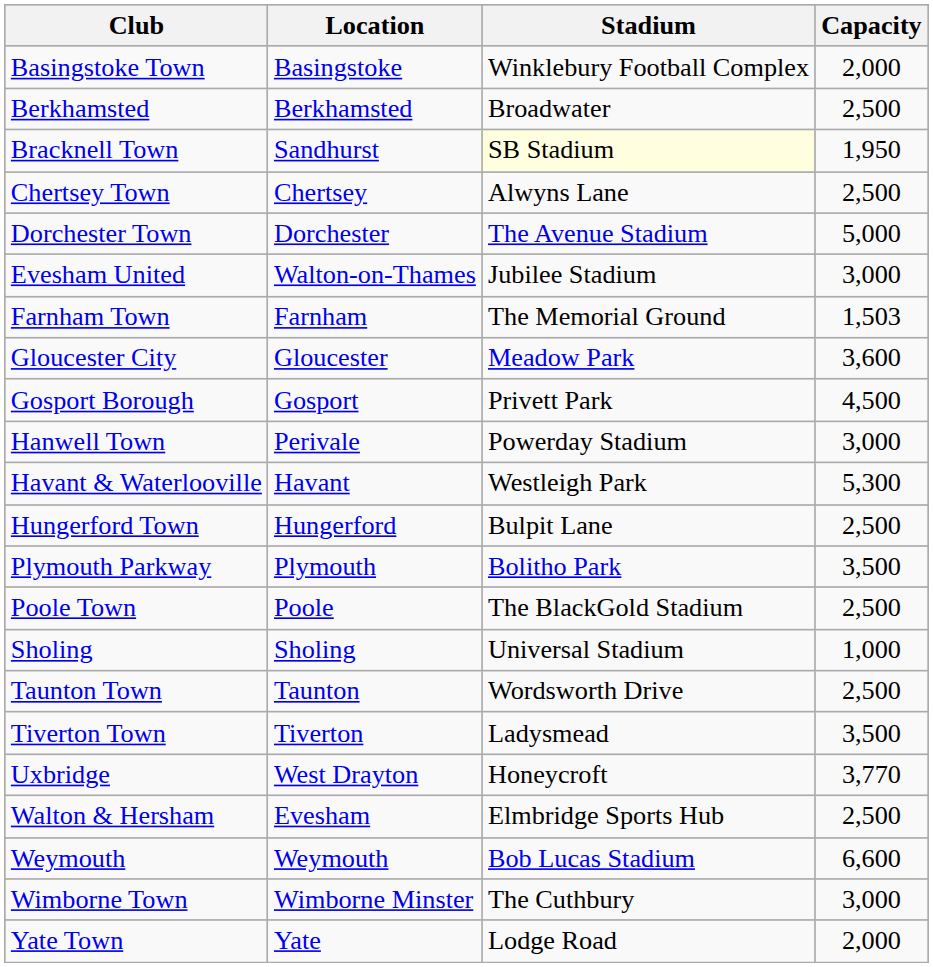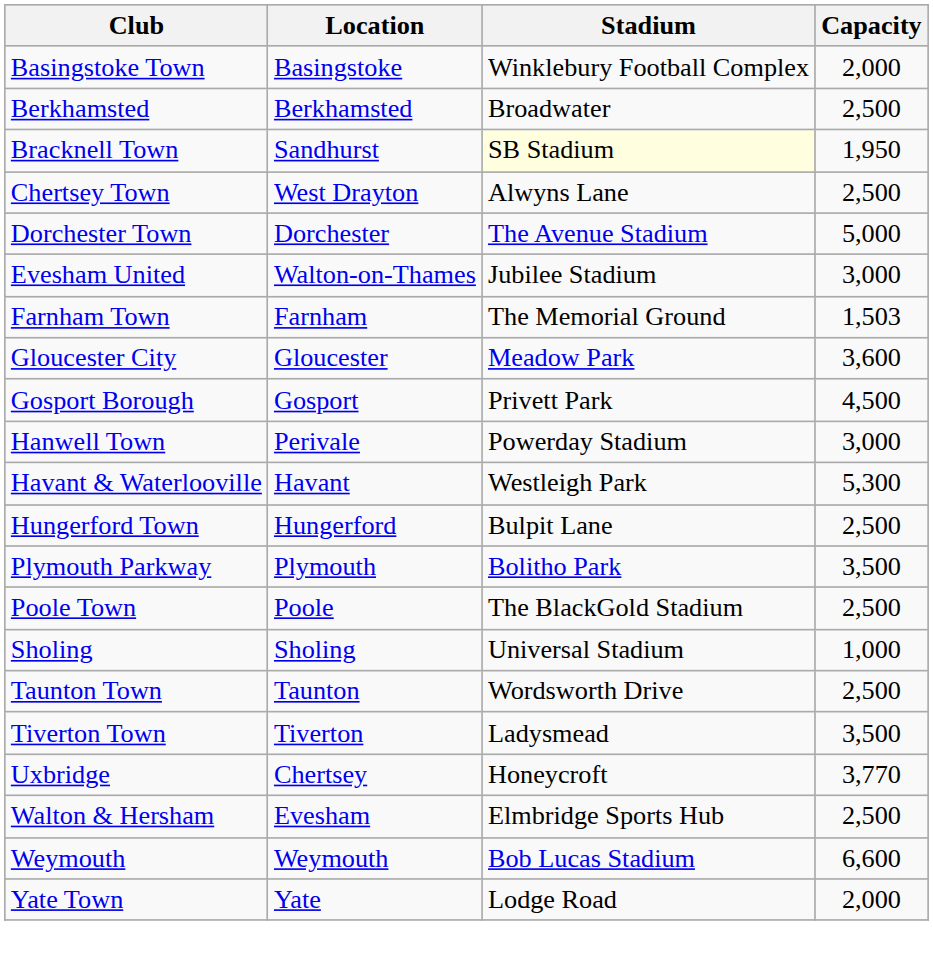 <table class="wikitable sortable">
 <tr>
 <th>Club</th>
 <th>Location</th>
 <th>Stadium</th>
 <th>Capacity</th>
 </tr>
 <tr>
 <td><a href='#'>Basingstoke Town</a></td>
 <td><a href='#'>Basingstoke</a></td>
 <td>Winklebury Football Complex </td>
 <td align="center">2,000</td>
 </tr>
 <tr>
 <td><a href='#'>Berkhamsted</a></td>
 <td><a href='#'>Berkhamsted</a></td>
 <td>Broadwater</td>
 <td align="center">2,500</td>
 </tr>
 <tr>
 <td><a href='#'>Bracknell Town</a></td>
 <td><a href='#'>Sandhurst</a></td>
 <td style="background: lightyellow;">SB Stadium</td>
 <td align="center">1,950</td>
 </tr>
 <tr>
 <td><a href='#'>Chertsey Town</a></td>
-<td><a href='#'>Chertsey</a></td>
+<td><a href='#'>West Drayton</a></td>
 <td>Alwyns Lane</td>
 <td align="center">2,500</td>
 </tr>
 <tr>
 <td><a href='#'>Dorchester Town</a></td>
 <td><a href='#'>Dorchester</a></td>
 <td><a href='#'>The Avenue Stadium</a></td>
 <td align="center">5,000</td>
 </tr>
 <tr>
 <td><a href='#'>Evesham United</a></td>
 <td><a href='#'>Walton-on-Thames</a></td>
 <td>Jubilee Stadium</td>
 <td align="center">3,000</td>
 </tr>
 <tr>
 <td><a href='#'>Farnham Town</a></td>
 <td><a href='#'>Farnham</a></td>
 <td>The Memorial Ground</td>
 <td align="center">1,503</td>
 </tr>
 <tr>
 <td><a href='#'>Gloucester City</a></td>
 <td><a href='#'>Gloucester</a></td>
 <td><a href='#'>Meadow Park</a></td>
 <td align="center">3,600</td>
 </tr>
 <tr>
 <td><a href='#'>Gosport Borough</a></td>
 <td><a href='#'>Gosport</a></td>
 <td>Privett Park</td>
 <td align="center">4,500</td>
 </tr>
 <tr>
 <td><a href='#'>Hanwell Town</a></td>
 <td><a href='#'>Perivale</a></td>
 <td>Powerday Stadium</td>
 <td align="center">3,000</td>
 </tr>
 <tr>
 <td><a href='#'>Havant & Waterlooville</a></td>
 <td><a href='#'>Havant</a></td>
 <td>Westleigh Park</td>
 <td align="center">5,300</td>
 </tr>
 <tr>
 <td><a href='#'>Hungerford Town</a></td>
 <td><a href='#'>Hungerford</a></td>
 <td>Bulpit Lane</td>
 <td align="center">2,500</td>
 </tr>
 <tr>
 <td><a href='#'>Plymouth Parkway</a></td>
 <td><a href='#'>Plymouth</a></td>
 <td><a href='#'>Bolitho Park</a></td>
 <td align="center">3,500</td>
 </tr>
 <tr>
 <td><a href='#'>Poole Town</a></td>
 <td><a href='#'>Poole</a></td>
 <td>The BlackGold Stadium</td>
 <td align="center">2,500</td>
 </tr>
 <tr>
 <td><a href='#'>Sholing</a></td>
 <td><a href='#'>Sholing</a></td>
 <td>Universal Stadium</td>
 <td align="center">1,000</td>
 </tr>
 <tr>
 <td><a href='#'>Taunton Town</a></td>
 <td><a href='#'>Taunton</a></td>
 <td>Wordsworth Drive</td>
 <td align="center">2,500</td>
 </tr>
 <tr>
 <td><a href='#'>Tiverton Town</a></td>
 <td><a href='#'>Tiverton</a></td>
 <td>Ladysmead</td>
 <td align="center">3,500</td>
 </tr>
 <tr>
 <td><a href='#'>Uxbridge</a></td>
-<td><a href='#'>West Drayton</a></td>
+<td><a href='#'>Chertsey</a></td>
 <td>Honeycroft</td>
 <td align="center">3,770</td>
 </tr>
 <tr>
 <td><a href='#'>Walton & Hersham</a></td>
 <td><a href='#'>Evesham</a></td>
 <td>Elmbridge Sports Hub</td>
 <td align="center">2,500</td>
 </tr>
 <tr>
 <td><a href='#'>Weymouth</a></td>
 <td><a href='#'>Weymouth</a></td>
 <td><a href='#'>Bob Lucas Stadium</a></td>
 <td align="center">6,600</td>
 </tr>
 <tr>
-<td><a href='#'>Wimborne Town</a></td>
-<td><a href='#'>Wimborne Minster</a></td>
-<td>The Cuthbury</td>
-<td align="center">3,000</td>
-</tr>
-<tr>
 <td><a href='#'>Yate Town</a></td>
 <td><a href='#'>Yate</a></td>
 <td>Lodge Road</td>
 <td align="center">2,000</td>
 </tr>
 </table>
